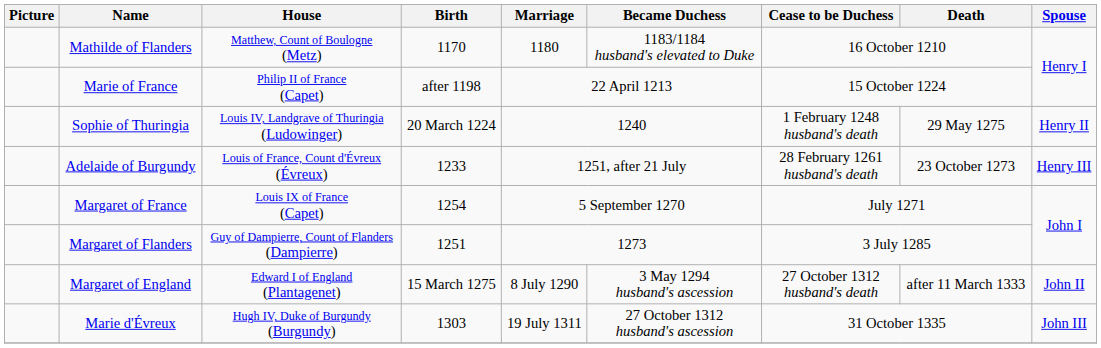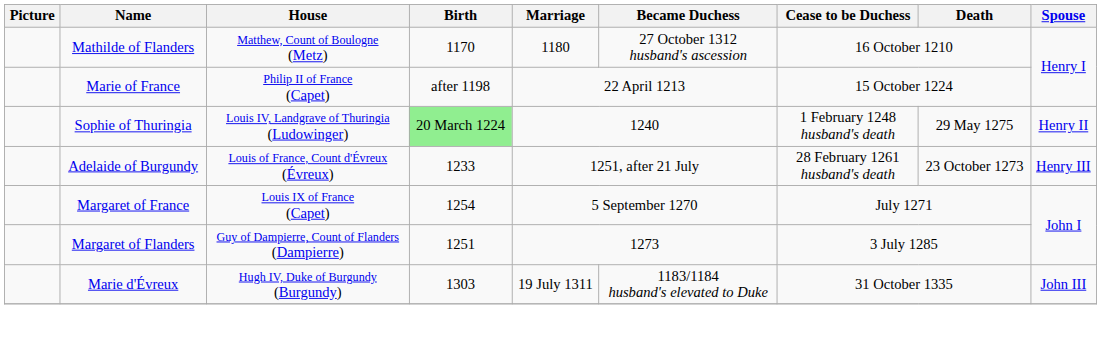 <table width=95% class="wikitable">
 <tr>
 <th>Picture</th>
 <th>Name</th>
 <th>House</th>
 <th>Birth</th>
 <th>Marriage</th>
 <th>Became Duchess</th>
 <th>Cease to be Duchess</th>
 <th>Death</th>
 <th><a href='#'>Spouse</a></th>
 </tr>
 <tr>
 <td align="center"></td>
 <td align="center"><a href='#'>Mathilde of Flanders</a></td>
 <td align="center"><small><a href='#'>Matthew, Count of Boulogne</a></small><br>(<a href='#'>Metz</a>)</td>
 <td align="center">1170</td>
 <td align="center">1180</td>
-<td align="center">1183/1184 <br><em>husband's elevated to Duke</em></td>
+<td align="center">27 October 1312<br><em>husband's ascession</em></td>
 <td align="center" colspan="2">16 October 1210</td>
 <td align="center" rowspan="2"><a href='#'>Henry I</a></td>
 </tr>
 <tr>
 <td align="center"></td>
 <td align="center"><a href='#'>Marie of France</a></td>
 <td align="center"><small><a href='#'>Philip II of France</a></small><br>(<a href='#'>Capet</a>)</td>
 <td align="center">after 1198</td>
 <td align="center" colspan="2">22 April 1213</td>
 <td align="center" colspan="2">15 October 1224</td>
 </tr>
 <tr>
 <td align="center"></td>
 <td align="center"><a href='#'>Sophie of Thuringia</a></td>
 <td align="center"><small><a href='#'>Louis IV, Landgrave of Thuringia</a></small><br>(<a href='#'>Ludowinger</a>)</td>
-<td align="center">20 March 1224</td>
+<td align="center" style="background: lightgreen;">20 March 1224</td>
 <td align="center" colspan="2">1240</td>
 <td align="center">1 February 1248<br><em>husband's death</em></td>
 <td align="center">29 May 1275</td>
 <td align="center"><a href='#'>Henry II</a></td>
 </tr>
 <tr>
 <td align="center"></td>
 <td align="center"><a href='#'>Adelaide of Burgundy</a></td>
 <td align="center"><small><a href='#'>Louis of France, Count d'Évreux</a></small><br>(<a href='#'>Évreux</a>)</td>
 <td align="center">1233</td>
 <td align="center" colspan="2">1251, after 21 July</td>
 <td align="center">28 February 1261<br><em>husband's death</em></td>
 <td align="center">23 October 1273</td>
 <td align="center"><a href='#'>Henry III</a></td>
 </tr>
 <tr>
 <td align="center"></td>
 <td align="center"><a href='#'>Margaret of France</a></td>
 <td align="center"><small><a href='#'>Louis IX of France</a></small><br>(<a href='#'>Capet</a>)</td>
 <td align="center">1254</td>
 <td align="center" colspan="2">5 September 1270</td>
 <td align="center" colspan="2">July 1271</td>
 <td align="center" rowspan="2"><a href='#'>John I</a></td>
 </tr>
 <tr>
 <td align="center"></td>
 <td align="center"><a href='#'>Margaret of Flanders</a></td>
 <td align="center"><small><a href='#'>Guy of Dampierre, Count of Flanders</a></small><br>(<a href='#'>Dampierre</a>)</td>
 <td align="center">1251</td>
 <td align=center colspan="2">1273</td>
 <td align=center colspan="2">3 July 1285</td>
 </tr>
 <tr>
 <td align="center"></td>
-<td align="center"><a href='#'>Margaret of England</a></td>
-<td align="center"><small><a href='#'>Edward I of England</a></small><br>(<a href='#'>Plantagenet</a>)</td>
-<td align="center">15 March 1275</td>
-<td align="center">8 July 1290</td>
-<td align="center">3 May 1294<br><em>husband's ascession</em></td>
-<td align="center">27 October 1312<br><em>husband's death</em></td>
-<td align="center">after 11 March 1333</td>
-<td align="center"><a href='#'>John II</a></td>
-</tr>
-<tr>
-<td align="center"></td>
 <td align="center"><a href='#'>Marie d'Évreux</a></td>
 <td align="center"><small><a href='#'>Hugh IV, Duke of Burgundy</a></small><br>(<a href='#'>Burgundy</a>)</td>
 <td align="center">1303</td>
 <td align="center">19 July 1311</td>
-<td align="center">27 October 1312<br><em>husband's ascession</em></td>
+<td align="center">1183/1184 <br><em>husband's elevated to Duke</em></td>
 <td align="center" colspan="2">31 October 1335</td>
 <td align="center"><a href='#'>John III</a></td>
 </tr>
 <tr>
 </tr>
 </table>
